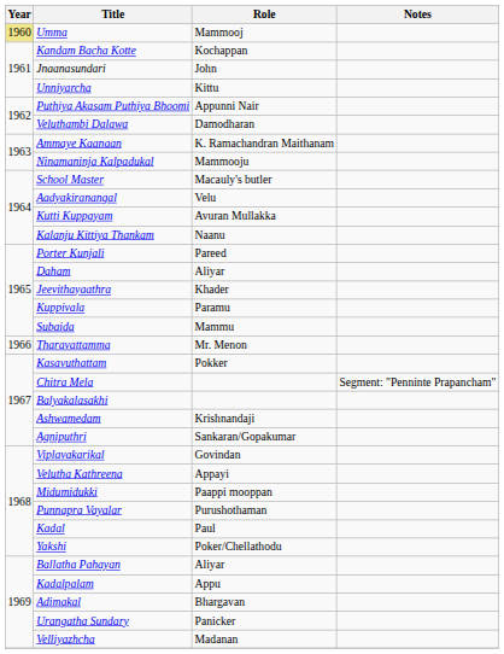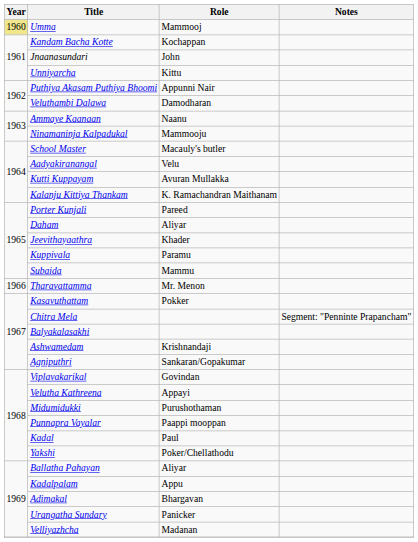 <table class="wikitable sortable">
 <tr>
 <th>Year</th>
 <th>Title</th>
 <th>Role</th>
 <th class="unsortable">Notes</th>
 </tr>
 <tr>
 <td style="background: khaki;">1960</td>
 <td><em><a href='#'>Umma</a></em></td>
 <td>Mammooj</td>
 <td></td>
 </tr>
 <tr>
 <td rowspan=3>1961</td>
 <td><em><a href='#'>Kandam Bacha Kotte</a></em></td>
 <td>Kochappan</td>
 <td></td>
 </tr>
 <tr>
 <td><em>Jnaanasundari</em></td>
 <td>John</td>
 <td></td>
 </tr>
 <tr>
 <td><em><a href='#'>Unniyarcha</a></em></td>
 <td>Kittu</td>
 <td></td>
 </tr>
 <tr>
 <td rowspan=2>1962</td>
 <td><em><a href='#'>Puthiya Akasam Puthiya Bhoomi</a></em></td>
 <td>Appunni Nair</td>
 <td></td>
 </tr>
 <tr>
 <td><em><a href='#'>Veluthambi Dalawa</a></em></td>
 <td>Damodharan</td>
 <td></td>
 </tr>
 <tr>
 <td rowspan=2>1963</td>
 <td><em><a href='#'>Ammaye Kaanaan</a></em></td>
-<td>K. Ramachandran Maithanam</td>
+<td>Naanu</td>
 <td></td>
 </tr>
 <tr>
 <td><em><a href='#'>Ninamaninja Kalpadukal</a></em></td>
 <td>Mammooju</td>
 <td></td>
 </tr>
 <tr>
 <td rowspan=4>1964</td>
 <td><em><a href='#'>School Master</a></em></td>
 <td>Macauly's butler</td>
 <td></td>
 </tr>
 <tr>
 <td><em><a href='#'>Aadyakiranangal</a></em></td>
 <td>Velu</td>
 <td></td>
 </tr>
 <tr>
 <td><em><a href='#'>Kutti Kuppayam</a></em></td>
 <td>Avuran Mullakka</td>
 <td></td>
 </tr>
 <tr>
 <td><em><a href='#'>Kalanju Kittiya Thankam</a></em></td>
-<td>Naanu</td>
+<td>K. Ramachandran Maithanam</td>
 <td></td>
 </tr>
 <tr>
 <td rowspan=5>1965</td>
 <td><em><a href='#'>Porter Kunjali</a></em></td>
 <td>Pareed</td>
 <td></td>
 </tr>
 <tr>
 <td><em><a href='#'>Daham</a></em></td>
 <td>Aliyar</td>
 <td></td>
 </tr>
 <tr>
 <td><em><a href='#'>Jeevithayaathra</a></em></td>
 <td>Khader</td>
 <td></td>
 </tr>
 <tr>
 <td><em><a href='#'>Kuppivala</a></em></td>
 <td>Paramu</td>
 <td></td>
 </tr>
 <tr>
 <td><em><a href='#'>Subaida</a></em></td>
 <td>Mammu</td>
 <td></td>
 </tr>
 <tr>
 <td>1966</td>
 <td><em><a href='#'>Tharavattamma</a></em></td>
 <td>Mr. Menon</td>
 <td></td>
 </tr>
 <tr>
 <td rowspan=5>1967</td>
 <td><em><a href='#'>Kasavuthattam</a></em></td>
 <td>Pokker</td>
 <td></td>
 </tr>
 <tr>
 <td><em><a href='#'>Chitra Mela</a></em></td>
 <td></td>
 <td>Segment: "Penninte Prapancham"</td>
 </tr>
 <tr>
 <td><em><a href='#'>Balyakalasakhi</a></em></td>
 <td></td>
 <td></td>
 </tr>
 <tr>
 <td><em><a href='#'>Ashwamedam</a></em></td>
 <td>Krishnandaji</td>
 <td></td>
 </tr>
 <tr>
 <td><em><a href='#'>Agniputhri</a></em></td>
 <td>Sankaran/Gopakumar</td>
 <td></td>
 </tr>
 <tr>
 <td rowspan=6>1968</td>
 <td><em><a href='#'>Viplavakarikal</a></em></td>
 <td>Govindan</td>
 <td></td>
 </tr>
 <tr>
 <td><em><a href='#'>Velutha Kathreena</a></em></td>
 <td>Appayi</td>
 <td></td>
 </tr>
 <tr>
 <td><em><a href='#'>Midumidukki</a></em></td>
-<td>Paappi mooppan</td>
+<td>Purushothaman</td>
 <td></td>
 </tr>
 <tr>
 <td><em><a href='#'>Punnapra Vayalar</a></em></td>
-<td>Purushothaman</td>
+<td>Paappi mooppan</td>
 <td></td>
 </tr>
 <tr>
 <td><em><a href='#'>Kadal</a></em></td>
 <td>Paul</td>
 <td></td>
 </tr>
 <tr>
 <td><em><a href='#'>Yakshi</a></em></td>
 <td>Poker/Chellathodu</td>
 <td></td>
 </tr>
 <tr>
 <td rowspan=5>1969</td>
 <td><em><a href='#'>Ballatha Pahayan</a></em></td>
 <td>Aliyar</td>
 <td></td>
 </tr>
 <tr>
 <td><em><a href='#'>Kadalpalam</a></em></td>
 <td>Appu</td>
 <td></td>
 </tr>
 <tr>
 <td><em><a href='#'>Adimakal</a></em></td>
 <td>Bhargavan</td>
 <td></td>
 </tr>
 <tr>
 <td><em><a href='#'>Urangatha Sundary</a></em></td>
 <td>Panicker</td>
 <td></td>
 </tr>
 <tr>
 <td><em><a href='#'>Velliyazhcha</a></em></td>
 <td>Madanan</td>
 <td></td>
 </tr>
 <tr>
 </tr>
 </table>
